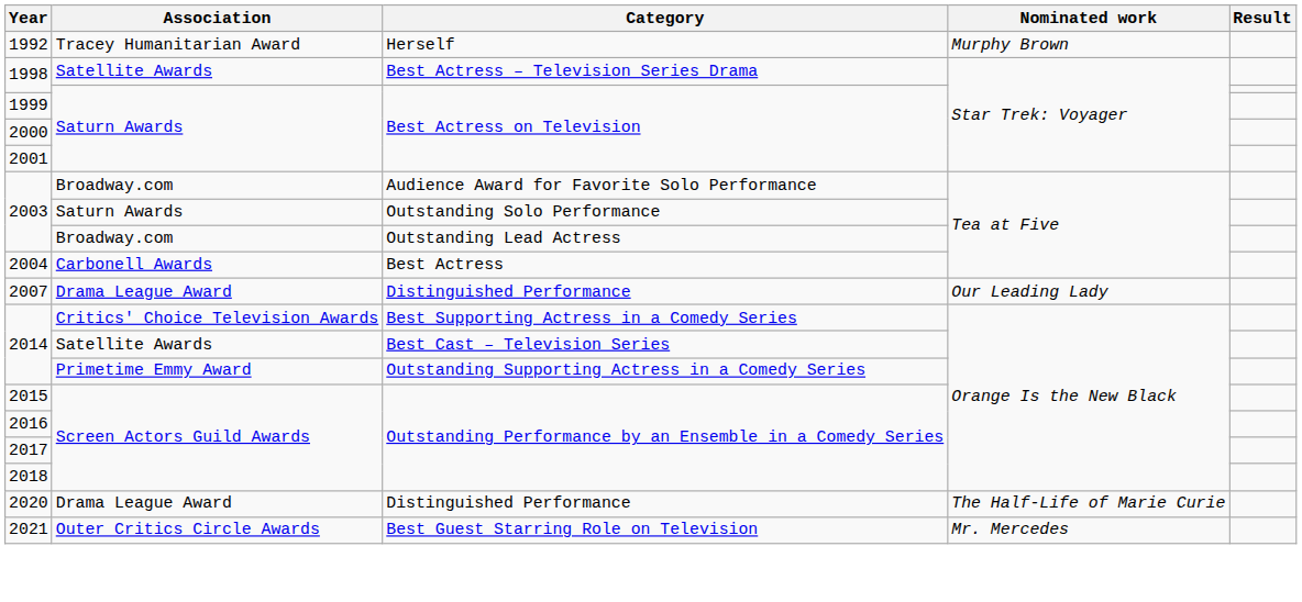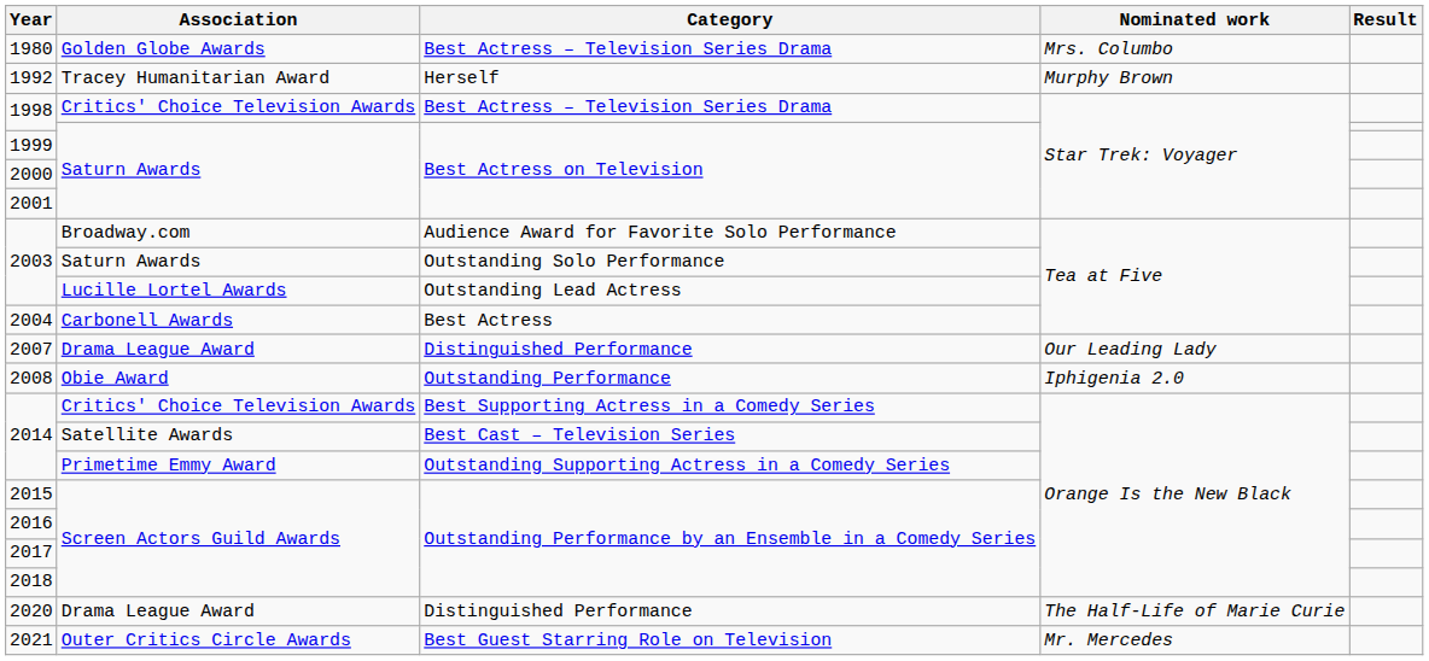 <table class="wikitable plainrowheaders sortable">
 <tr>
 <th>Year</th>
 <th>Association</th>
 <th>Category</th>
 <th>Nominated work</th>
 <th>Result</th>
+</tr>
+<tr>
+<td>1980</td>
+<td><a href='#'>Golden Globe Awards</a></td>
+<td><a href='#'>Best Actress – Television Series Drama</a></td>
+<td><em>Mrs. Columbo</em></td>
+<td></td>
 </tr>
 <tr>
 <td>1992</td>
 <td>Tracey Humanitarian Award</td>
 <td>Herself</td>
 <td><em>Murphy Brown</em></td>
 <td></td>
 </tr>
 <tr>
 <td rowspan="2">1998</td>
-<td><a href='#'>Satellite Awards</a></td>
+<td><a href='#'>Critics' Choice Television Awards</a></td>
 <td><a href='#'>Best Actress – Television Series Drama</a></td>
 <td rowspan="5"><em>Star Trek: Voyager</em></td>
 <td></td>
 </tr>
 <tr>
 <td rowspan="4"><a href='#'>Saturn Awards</a></td>
 <td rowspan="4"><a href='#'>Best Actress on Television</a></td>
 <td></td>
 </tr>
 <tr>
 <td>1999</td>
 <td></td>
 </tr>
 <tr>
 <td>2000</td>
 <td></td>
 </tr>
 <tr>
 <td>2001</td>
 <td></td>
 </tr>
 <tr>
 <td rowspan="3">2003</td>
 <td>Broadway.com</td>
 <td>Audience Award for Favorite Solo Performance</td>
 <td rowspan=4><em>Tea at Five</em></td>
 <td></td>
 </tr>
 <tr>
 <td>Saturn Awards</td>
 <td>Outstanding Solo Performance</td>
 <td></td>
 </tr>
 <tr>
-<td>Broadway.com</td>
+<td><a href='#'>Lucille Lortel Awards</a></td>
 <td>Outstanding Lead Actress</td>
 <td></td>
 </tr>
 <tr>
 <td>2004</td>
 <td><a href='#'>Carbonell Awards</a></td>
 <td>Best Actress</td>
 <td></td>
 </tr>
 <tr>
 <td>2007</td>
 <td><a href='#'>Drama League Award</a></td>
 <td><a href='#'>Distinguished Performance</a></td>
 <td><em>Our Leading Lady</em></td>
+<td></td>
+</tr>
+<tr>
+<td>2008</td>
+<td><a href='#'>Obie Award</a></td>
+<td><a href='#'>Outstanding Performance</a></td>
+<td><em>Iphigenia 2.0</em></td>
 <td></td>
 </tr>
 <tr>
 <td rowspan="3">2014</td>
 <td><a href='#'>Critics' Choice Television Awards</a></td>
 <td><a href='#'>Best Supporting Actress in a Comedy Series</a></td>
 <td rowspan="7"><em>Orange Is the New Black</em></td>
 <td></td>
 </tr>
 <tr>
 <td>Satellite Awards</td>
 <td><a href='#'>Best Cast – Television Series</a></td>
 <td></td>
 </tr>
 <tr>
 <td><a href='#'>Primetime Emmy Award</a></td>
 <td><a href='#'>Outstanding Supporting Actress in a Comedy Series</a></td>
 <td></td>
 </tr>
 <tr>
 <td>2015</td>
 <td rowspan="4"><a href='#'>Screen Actors Guild Awards</a></td>
 <td rowspan="4"><a href='#'>Outstanding Performance by an Ensemble in a Comedy Series</a></td>
 <td></td>
 </tr>
 <tr>
 <td>2016</td>
 <td></td>
 </tr>
 <tr>
 <td>2017</td>
 <td></td>
 </tr>
 <tr>
 <td>2018</td>
 <td></td>
 </tr>
 <tr>
 <td>2020</td>
 <td>Drama League Award</td>
 <td>Distinguished Performance</td>
 <td><em>The Half-Life of Marie Curie</em></td>
 <td></td>
 </tr>
 <tr>
 <td>2021</td>
 <td><a href='#'>Outer Critics Circle Awards</a></td>
 <td><a href='#'>Best Guest Starring Role on Television</a></td>
 <td><em>Mr. Mercedes</em></td>
 <td></td>
 </tr>
 </table>
